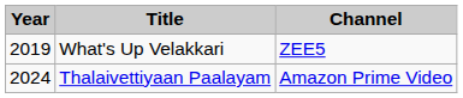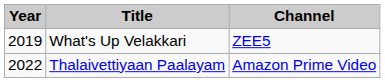 <table class="wikitable">
 <tr>
 <th style="background:#ccc;">Year</th>
 <th style="background:#ccc;">Title</th>
 <th style="background:#ccc;">Channel</th>
 </tr>
 <tr>
 <td>2019</td>
 <td>What's Up Velakkari</td>
 <td><a href='#'>ZEE5</a></td>
 </tr>
 <tr>
-<td>2024</td>
+<td>2022</td>
 <td><a href='#'>Thalaivettiyaan Paalayam</a></td>
 <td><a href='#'>Amazon Prime Video</a></td>
 </tr>
 </table>
